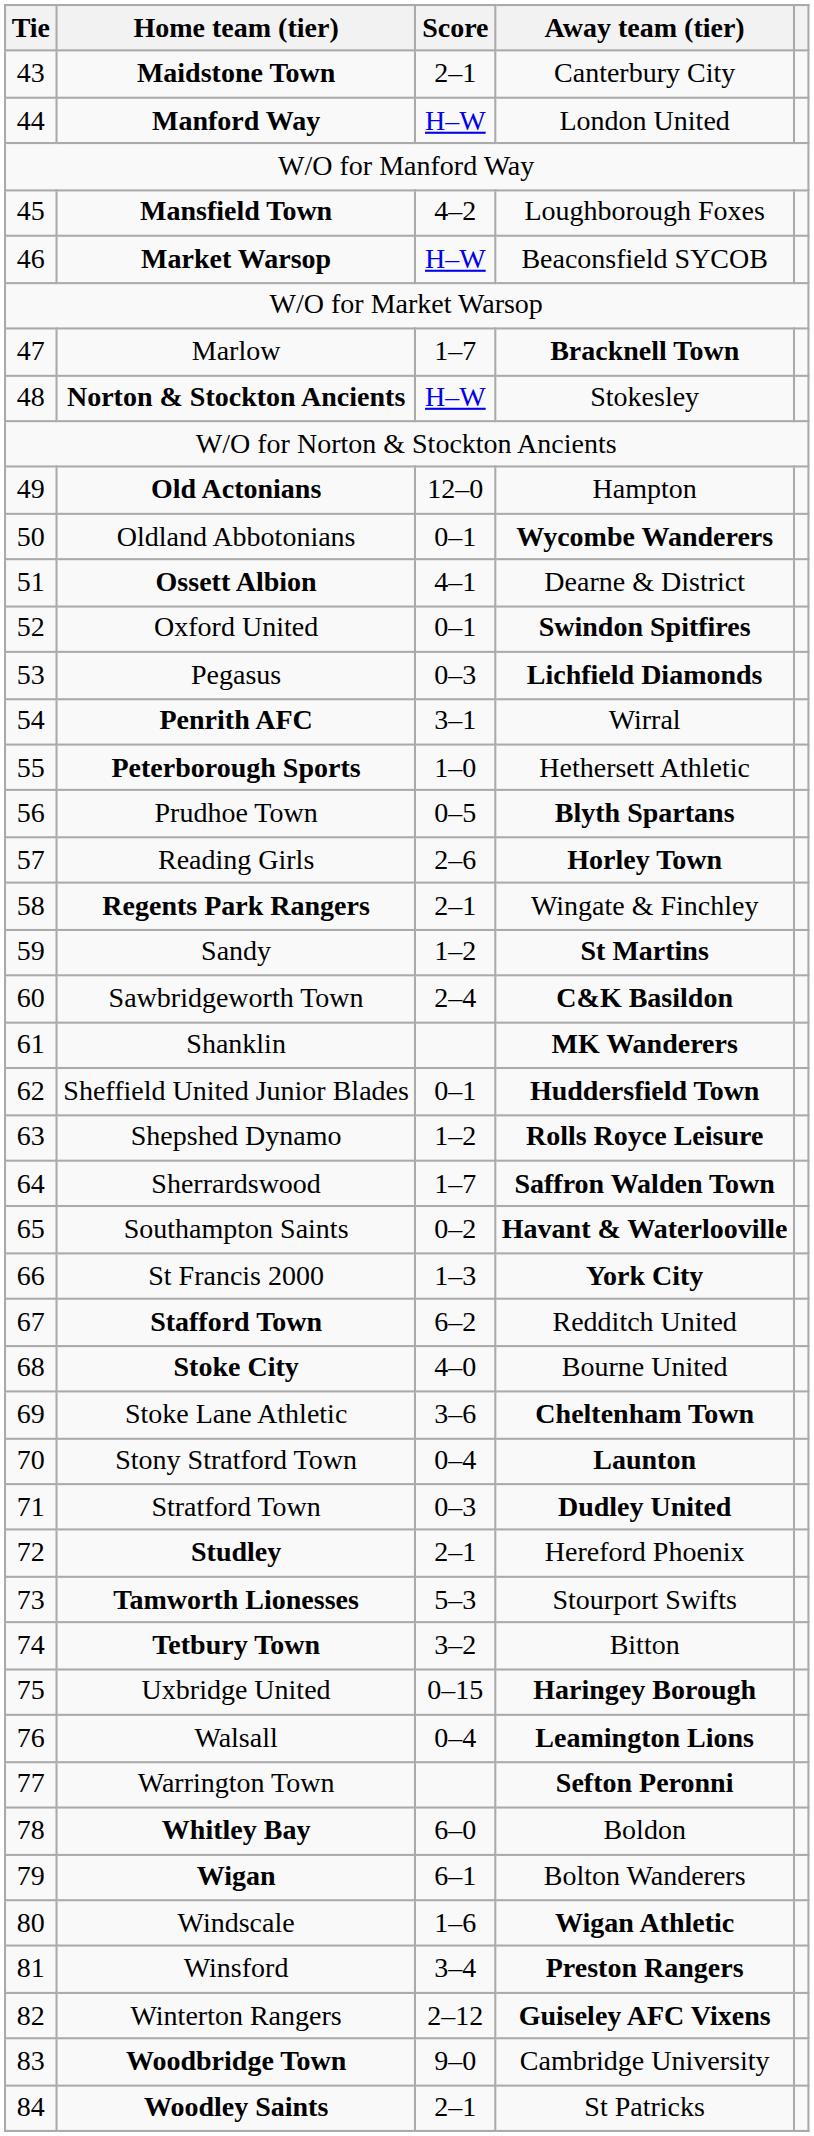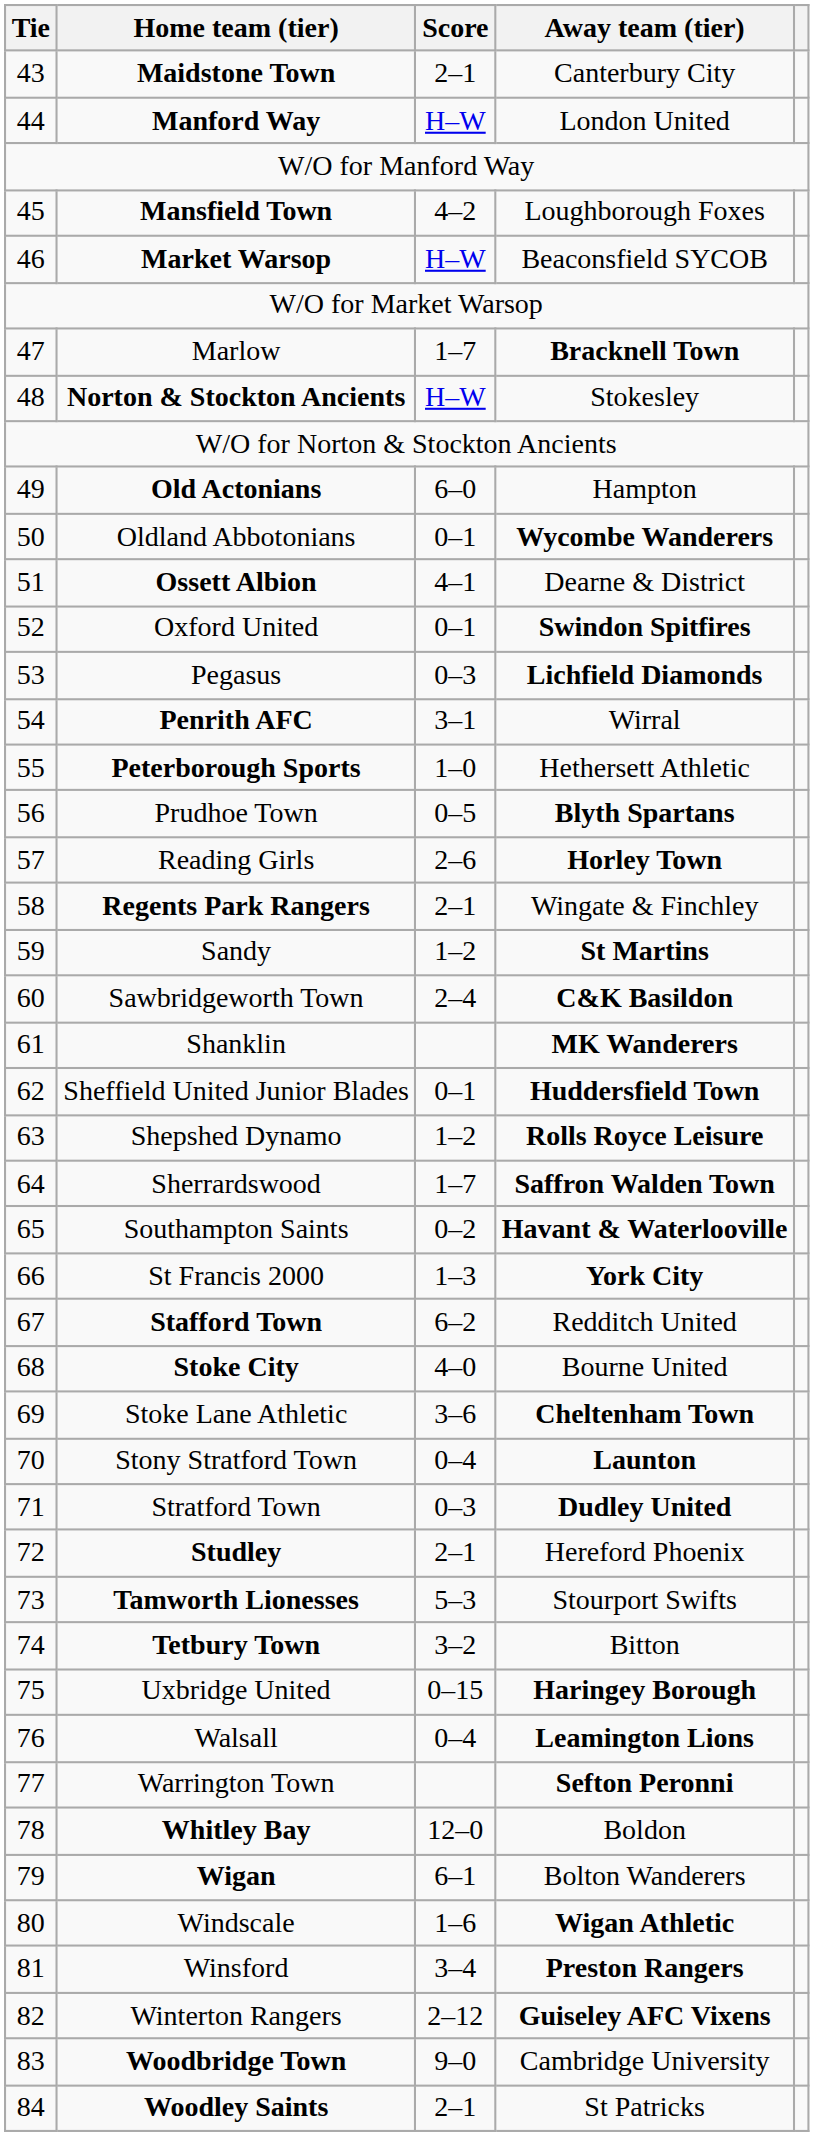 <table class="wikitable" style="text-align:center; font-size:85%">
 <tr>
 <th>Tie</th>
 <th>Home team (tier)</th>
 <th>Score</th>
 <th>Away team (tier)</th>
 <th></th>
 </tr>
 <tr>
 <td align="center">43</td>
 <td><strong>Maidstone Town</strong></td>
 <td align="center">2–1</td>
 <td>Canterbury City</td>
 <td></td>
 </tr>
 <tr>
 <td align="center">44</td>
 <td><strong>Manford Way</strong></td>
 <td align="center"><a href='#'>H–W</a></td>
 <td>London United</td>
 <td></td>
 </tr>
 <tr>
 <td colspan="5" align="center">W/O for Manford Way</td>
 </tr>
 <tr>
 <td align="center">45</td>
 <td><strong>Mansfield Town</strong></td>
 <td align="center">4–2 </td>
 <td>Loughborough Foxes</td>
 <td></td>
 </tr>
 <tr>
 <td align="center">46</td>
 <td><strong>Market Warsop</strong></td>
 <td align="center"><a href='#'>H–W</a></td>
 <td>Beaconsfield SYCOB</td>
 <td></td>
 </tr>
 <tr>
 <td colspan="5" align="center">W/O for Market Warsop</td>
 </tr>
 <tr>
 <td align="center">47</td>
 <td>Marlow</td>
 <td align="center">1–7</td>
 <td><strong>Bracknell Town</strong></td>
 <td></td>
 </tr>
 <tr>
 <td align="center">48</td>
 <td><strong>Norton & Stockton Ancients</strong></td>
 <td align="center"><a href='#'>H–W</a></td>
 <td>Stokesley</td>
 <td></td>
 </tr>
 <tr>
 <td colspan="5" align="center">W/O for Norton & Stockton Ancients</td>
 </tr>
 <tr>
 <td align="center">49</td>
 <td><strong>Old Actonians</strong></td>
-<td align="center">12–0</td>
+<td align="center">6–0</td>
 <td>Hampton</td>
 <td></td>
 </tr>
 <tr>
 <td align="center">50</td>
 <td>Oldland Abbotonians</td>
 <td align="center">0–1</td>
 <td><strong>Wycombe Wanderers</strong></td>
 <td></td>
 </tr>
 <tr>
 <td align="center">51</td>
 <td><strong>Ossett Albion</strong></td>
 <td align="center">4–1</td>
 <td>Dearne & District</td>
 <td></td>
 </tr>
 <tr>
 <td align="center">52</td>
 <td>Oxford United</td>
 <td align="center">0–1</td>
 <td><strong>Swindon Spitfires</strong></td>
 <td></td>
 </tr>
 <tr>
 <td align="center">53</td>
 <td>Pegasus</td>
 <td align="center">0–3</td>
 <td><strong>Lichfield Diamonds</strong></td>
 <td></td>
 </tr>
 <tr>
 <td align="center">54</td>
 <td><strong>Penrith AFC</strong></td>
 <td align="center">3–1</td>
 <td>Wirral</td>
 <td></td>
 </tr>
 <tr>
 <td align="center">55</td>
 <td><strong>Peterborough Sports</strong></td>
 <td align="center">1–0</td>
 <td>Hethersett Athletic</td>
 <td></td>
 </tr>
 <tr>
 <td align="center">56</td>
 <td>Prudhoe Town</td>
 <td align="center">0–5</td>
 <td><strong>Blyth Spartans</strong></td>
 <td></td>
 </tr>
 <tr>
 <td align="center">57</td>
 <td>Reading Girls</td>
 <td align="center">2–6</td>
 <td><strong>Horley Town</strong></td>
 <td></td>
 </tr>
 <tr>
 <td align="center">58</td>
 <td><strong>Regents Park Rangers</strong></td>
 <td align="center">2–1</td>
 <td>Wingate & Finchley</td>
 <td></td>
 </tr>
 <tr>
 <td align="center">59</td>
 <td>Sandy</td>
 <td align="center">1–2</td>
 <td><strong>St Martins</strong></td>
 <td></td>
 </tr>
 <tr>
 <td align="center">60</td>
 <td>Sawbridgeworth Town</td>
 <td align="center">2–4</td>
 <td><strong>C&K Basildon</strong></td>
 <td></td>
 </tr>
 <tr>
 <td align="center">61</td>
 <td>Shanklin</td>
 <td align="center"></td>
 <td><strong>MK Wanderers</strong></td>
 <td></td>
 </tr>
 <tr>
 <td align="center">62</td>
 <td>Sheffield United Junior Blades</td>
 <td align="center">0–1</td>
 <td><strong>Huddersfield Town</strong></td>
 <td></td>
 </tr>
 <tr>
 <td align="center">63</td>
 <td>Shepshed Dynamo</td>
 <td align="center">1–2</td>
 <td><strong>Rolls Royce Leisure</strong></td>
 <td></td>
 </tr>
 <tr>
 <td align="center">64</td>
 <td>Sherrardswood</td>
 <td align="center">1–7</td>
 <td><strong>Saffron Walden Town</strong></td>
 <td></td>
 </tr>
 <tr>
 <td align="center">65</td>
 <td>Southampton Saints</td>
 <td align="center">0–2</td>
 <td><strong>Havant & Waterlooville</strong></td>
 <td></td>
 </tr>
 <tr>
 <td align="center">66</td>
 <td>St Francis 2000</td>
 <td align="center">1–3</td>
 <td><strong>York City</strong></td>
 <td></td>
 </tr>
 <tr>
 <td align="center">67</td>
 <td><strong>Stafford Town</strong></td>
 <td align="center">6–2</td>
 <td>Redditch United</td>
 <td></td>
 </tr>
 <tr>
 <td align="center">68</td>
 <td><strong>Stoke City</strong></td>
 <td align="center">4–0</td>
 <td>Bourne United</td>
 <td></td>
 </tr>
 <tr>
 <td align="center">69</td>
 <td>Stoke Lane Athletic</td>
 <td align="center">3–6</td>
 <td><strong>Cheltenham Town</strong></td>
 <td></td>
 </tr>
 <tr>
 <td align="center">70</td>
 <td>Stony Stratford Town</td>
 <td align="center">0–4</td>
 <td><strong>Launton</strong></td>
 <td></td>
 </tr>
 <tr>
 <td align="center">71</td>
 <td>Stratford Town</td>
 <td align="center">0–3</td>
 <td><strong>Dudley United</strong></td>
 <td></td>
 </tr>
 <tr>
 <td align="center">72</td>
 <td><strong>Studley</strong></td>
 <td align="center">2–1</td>
 <td>Hereford Phoenix</td>
 <td></td>
 </tr>
 <tr>
 <td align="center">73</td>
 <td><strong>Tamworth Lionesses</strong></td>
 <td align="center">5–3</td>
 <td>Stourport Swifts</td>
 <td></td>
 </tr>
 <tr>
 <td align="center">74</td>
 <td><strong>Tetbury Town</strong></td>
 <td align="center">3–2</td>
 <td>Bitton</td>
 <td></td>
 </tr>
 <tr>
 <td align="center">75</td>
 <td>Uxbridge United</td>
 <td align="center">0–15</td>
 <td><strong>Haringey Borough</strong></td>
 <td></td>
 </tr>
 <tr>
 <td align="center">76</td>
 <td>Walsall</td>
 <td align="center">0–4</td>
 <td><strong>Leamington Lions</strong></td>
 <td></td>
 </tr>
 <tr>
 <td align="center">77</td>
 <td>Warrington Town</td>
 <td align="center"></td>
 <td><strong>Sefton Peronni</strong></td>
 <td></td>
 </tr>
 <tr>
 <td align="center">78</td>
 <td><strong>Whitley Bay</strong></td>
-<td align="center">6–0</td>
+<td align="center">12–0</td>
 <td>Boldon</td>
 <td></td>
 </tr>
 <tr>
 <td align="center">79</td>
 <td><strong>Wigan</strong></td>
 <td align="center">6–1</td>
 <td>Bolton Wanderers</td>
 <td></td>
 </tr>
 <tr>
 <td align="center">80</td>
 <td>Windscale</td>
 <td align="center">1–6</td>
 <td><strong>Wigan Athletic</strong></td>
 <td></td>
 </tr>
 <tr>
 <td align="center">81</td>
 <td>Winsford</td>
 <td align="center">3–4</td>
 <td><strong>Preston Rangers</strong></td>
 <td></td>
 </tr>
 <tr>
 <td align="center">82</td>
 <td>Winterton Rangers</td>
 <td align="center">2–12</td>
 <td><strong>Guiseley AFC Vixens</strong></td>
 <td></td>
 </tr>
 <tr>
 <td align="center">83</td>
 <td><strong>Woodbridge Town</strong></td>
 <td align="center">9–0</td>
 <td>Cambridge University</td>
 <td></td>
 </tr>
 <tr>
 <td align="center">84</td>
 <td><strong>Woodley Saints</strong></td>
 <td align="center">2–1 </td>
 <td>St Patricks</td>
 <td></td>
 </tr>
 </table>
